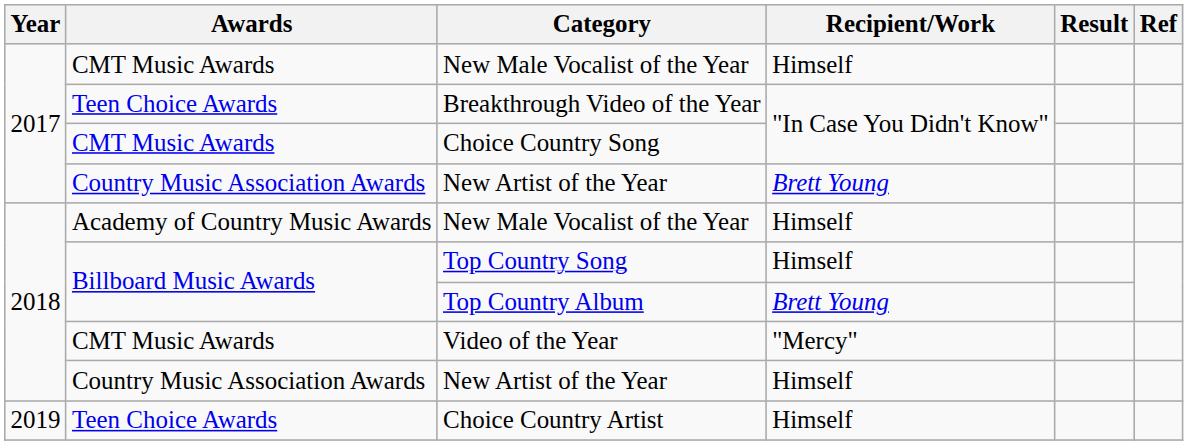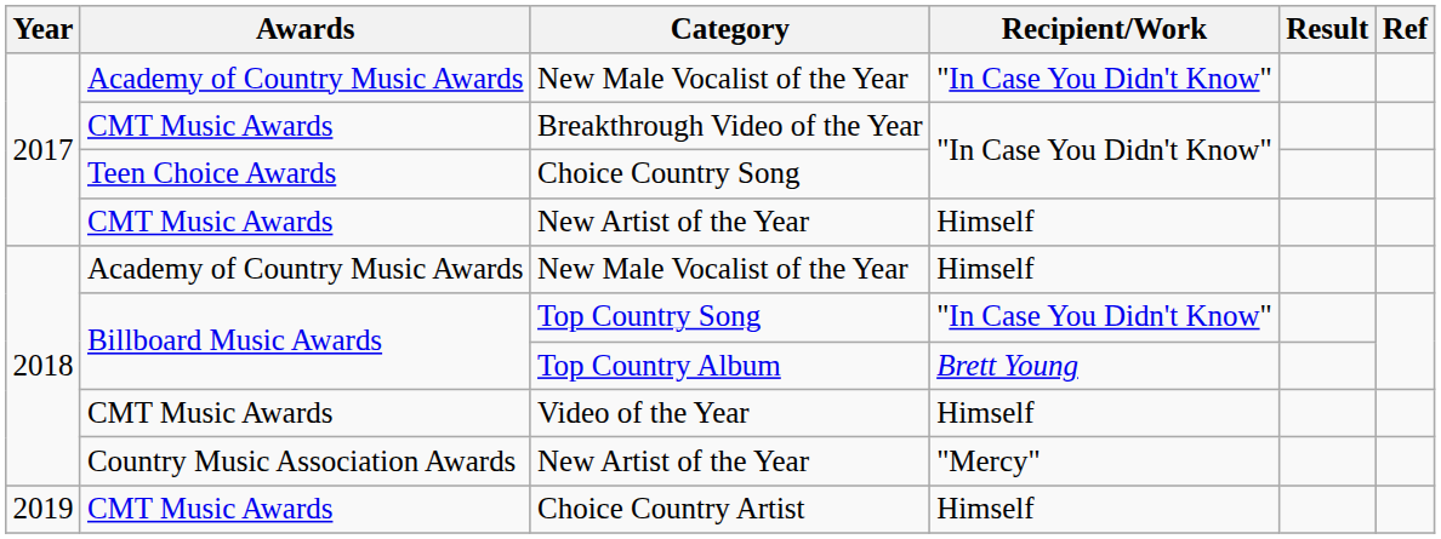 <table class="wikitable">
 <tr>
 <th>Year</th>
 <th>Awards</th>
 <th>Category</th>
 <th>Recipient/Work</th>
 <th>Result</th>
 <th>Ref</th>
 </tr>
 <tr>
 <td rowspan="4">2017</td>
-<td>CMT Music Awards</td>
+<td><a href='#'>Academy of Country Music Awards</a></td>
 <td>New Male Vocalist of the Year</td>
-<td>Himself</td>
+<td>"<a href='#'>In Case You Didn't Know</a>"</td>
 <td></td>
 <td></td>
 </tr>
 <tr>
-<td><a href='#'>Teen Choice Awards</a></td>
+<td><a href='#'>CMT Music Awards</a></td>
 <td>Breakthrough Video of the Year</td>
 <td rowspan=2>"In Case You Didn't Know"</td>
 <td></td>
 <td></td>
 </tr>
 <tr>
-<td><a href='#'>CMT Music Awards</a></td>
+<td><a href='#'>Teen Choice Awards</a></td>
 <td>Choice Country Song</td>
 <td></td>
 <td></td>
 </tr>
 <tr>
-<td><a href='#'>Country Music Association Awards</a></td>
+<td><a href='#'>CMT Music Awards</a></td>
 <td>New Artist of the Year</td>
-<td><em><a href='#'>Brett Young</a></em></td>
+<td>Himself</td>
 <td></td>
 <td></td>
 </tr>
 <tr>
 <td rowspan="5">2018</td>
 <td>Academy of Country Music Awards</td>
 <td>New Male Vocalist of the Year</td>
 <td>Himself</td>
 <td></td>
 <td></td>
 </tr>
 <tr>
 <td rowspan="2"><a href='#'>Billboard Music Awards</a></td>
 <td><a href='#'>Top Country Song</a></td>
-<td>Himself</td>
+<td>"<a href='#'>In Case You Didn't Know</a>"</td>
 <td></td>
 <td rowspan="2"></td>
 </tr>
 <tr>
 <td><a href='#'>Top Country Album</a></td>
 <td><em><a href='#'>Brett Young</a></em></td>
 <td></td>
 </tr>
 <tr>
 <td>CMT Music Awards</td>
 <td>Video of the Year</td>
-<td>"Mercy"</td>
+<td>Himself</td>
 <td></td>
 <td></td>
 </tr>
 <tr>
 <td>Country Music Association Awards</td>
 <td>New Artist of the Year</td>
-<td>Himself</td>
+<td>"Mercy"</td>
 <td></td>
 <td></td>
 </tr>
 <tr>
 <td>2019</td>
-<td><a href='#'>Teen Choice Awards</a></td>
+<td><a href='#'>CMT Music Awards</a></td>
 <td>Choice Country Artist</td>
 <td>Himself</td>
 <td></td>
 <td></td>
 </tr>
 </table>
